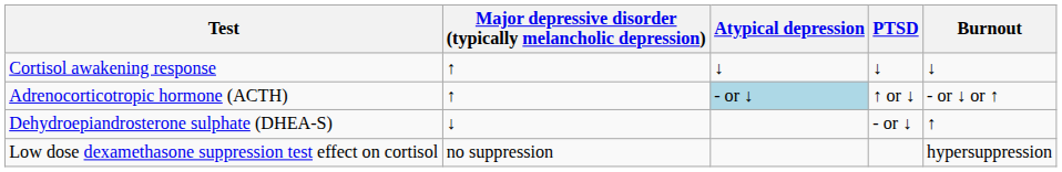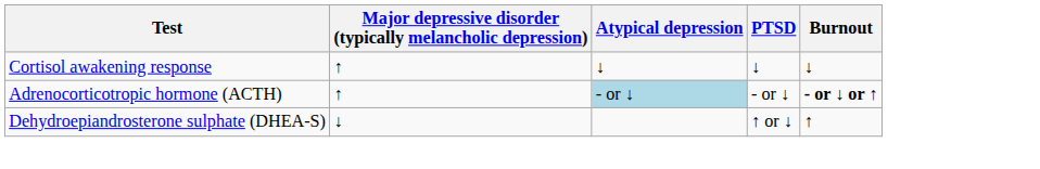 <table class="wikitable">
 <tr>
 <th>Test</th>
 <th><a href='#'>Major depressive disorder</a><br>(typically <a href='#'>melancholic depression</a>)</th>
 <th><a href='#'>Atypical depression</a></th>
 <th><a href='#'>PTSD</a></th>
 <th>Burnout</th>
 </tr>
 <tr>
 <td><a href='#'>Cortisol awakening response</a></td>
 <td>↑</td>
 <td>↓</td>
 <td>↓</td>
 <td>↓</td>
 </tr>
 <tr>
 <td><a href='#'>Adrenocorticotropic hormone</a> (ACTH)</td>
 <td>↑</td>
 <td style="background: lightblue;">- or ↓</td>
-<td>↑ or ↓</td>
-<td>- or ↓ or ↑</td>
+<td>- or ↓</td>
+<td><strong>- or ↓ or ↑</strong></td>
 </tr>
 <tr>
 <td><a href='#'>Dehydroepiandrosterone sulphate</a> (DHEA-S)</td>
 <td>↓</td>
 <td></td>
-<td>- or ↓</td>
+<td>↑ or ↓</td>
 <td>↑</td>
 </tr>
-<tr>
-<td>Low dose <a href='#'>dexamethasone suppression test</a> effect on cortisol</td>
-<td>no suppression</td>
-<td></td>
-<td></td>
-<td>hypersuppression</td>
-</tr>
 </table>
